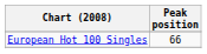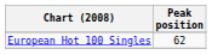 <table class="wikitable sortable">
 <tr>
 <th>Chart (2008)</th>
 <th>Peak<br> position</th>
 </tr>
 <tr>
 </tr>
 <tr>
 </tr>
 <tr>
 </tr>
 <tr>
 <td><a href='#'>European Hot 100 Singles</a></td>
-<td style="text-align:center;">66</td>
+<td style="text-align:center;">62</td>
 </tr>
 <tr>
 </tr>
 <tr>
 </tr>
 <tr>
 </tr>
 <tr>
 </tr>
 <tr>
 </tr>
 </table>
